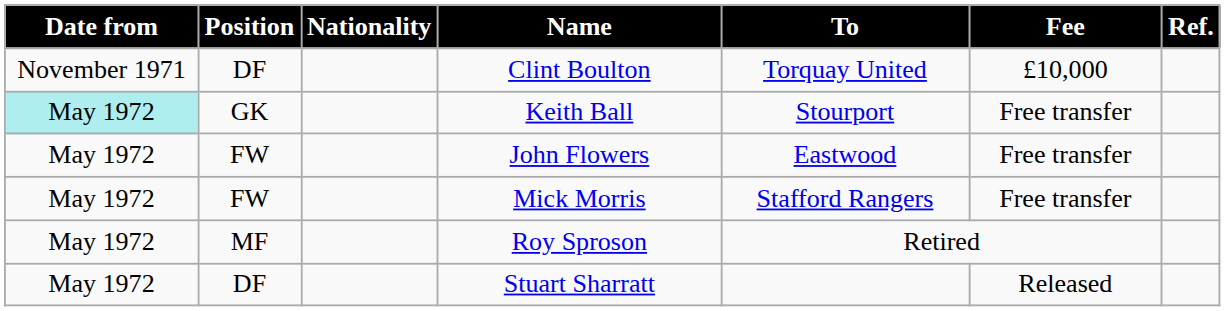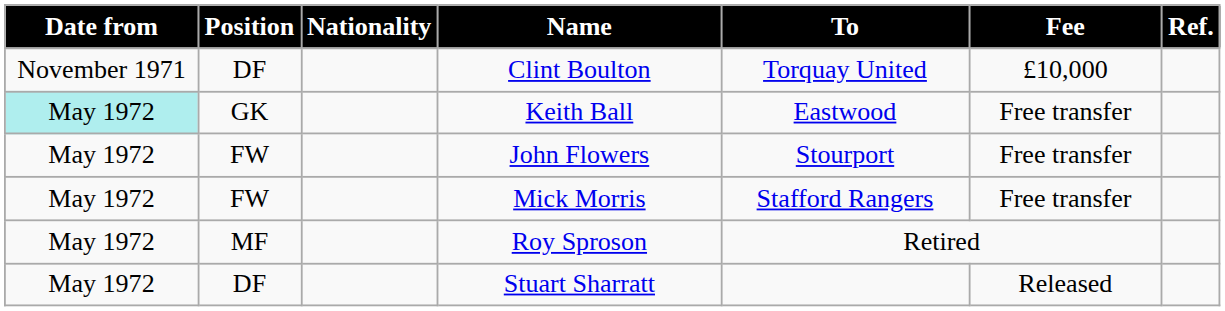 <table class="wikitable" style="text-align:center; font-size:90%; ">
 <tr>
 <th style="background:#000000; color:white; width:100px;">Date from</th>
 <th style="background:#000000; color:white; width:50px;">Position</th>
 <th style="background:#000000; color:white; width:50px;">Nationality</th>
 <th style="background:#000000; color:white; width:150px;">Name</th>
 <th style="background:#000000; color:white; width:130px;">To</th>
 <th style="background:#000000; color:white; width:100px;">Fee</th>
 <th style="background:#000000; color:white; width:25px;">Ref.</th>
 </tr>
 <tr>
 <td>November 1971</td>
 <td>DF</td>
 <td></td>
 <td><a href='#'>Clint Boulton</a></td>
 <td><a href='#'>Torquay United</a></td>
 <td>£10,000</td>
 <td></td>
 </tr>
 <tr>
 <td style="background: paleturquoise;">May 1972</td>
 <td>GK</td>
 <td></td>
 <td><a href='#'>Keith Ball</a></td>
-<td><a href='#'>Stourport</a></td>
+<td><a href='#'>Eastwood</a></td>
 <td>Free transfer</td>
 <td></td>
 </tr>
 <tr>
 <td>May 1972</td>
 <td>FW</td>
 <td></td>
 <td><a href='#'>John Flowers</a></td>
-<td><a href='#'>Eastwood</a></td>
+<td><a href='#'>Stourport</a></td>
 <td>Free transfer</td>
 <td></td>
 </tr>
 <tr>
 <td>May 1972</td>
 <td>FW</td>
 <td></td>
 <td><a href='#'>Mick Morris</a></td>
 <td><a href='#'>Stafford Rangers</a></td>
 <td>Free transfer</td>
 <td></td>
 </tr>
 <tr>
 <td>May 1972</td>
 <td>MF</td>
 <td></td>
 <td><a href='#'>Roy Sproson</a></td>
 <td colspan="2">Retired</td>
 <td></td>
 </tr>
 <tr>
 <td>May 1972</td>
 <td>DF</td>
 <td></td>
 <td><a href='#'>Stuart Sharratt</a></td>
 <td></td>
 <td>Released</td>
 <td></td>
 </tr>
 </table>
